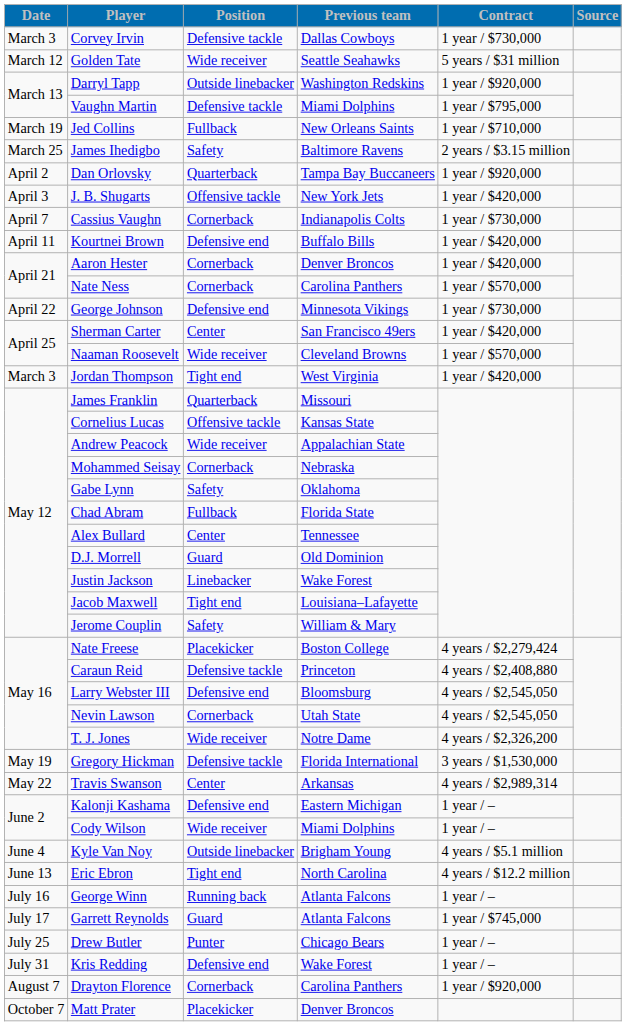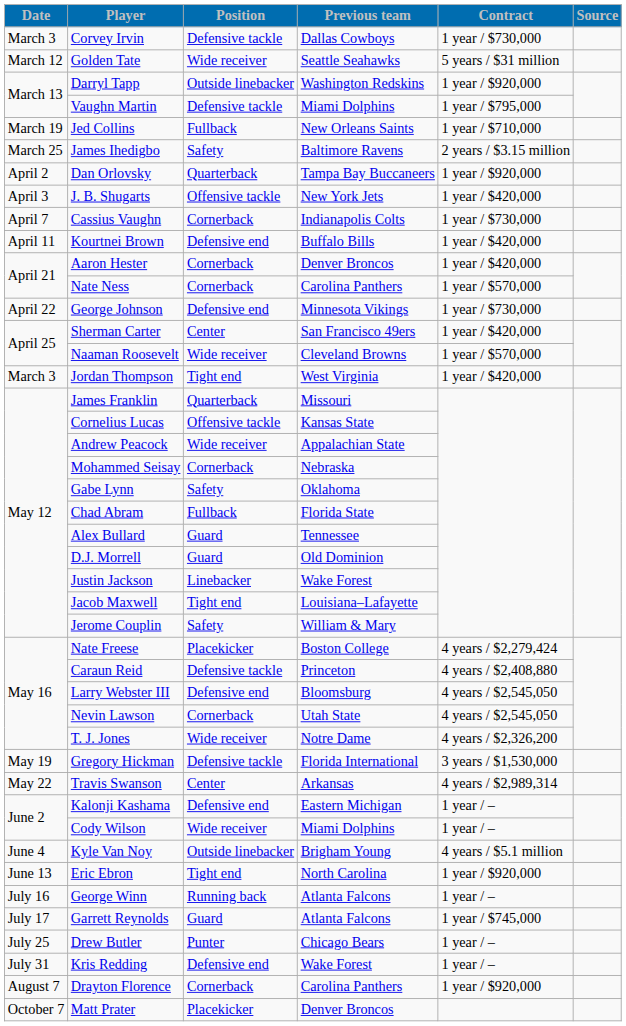 <table class="wikitable">
 <tr>
 <th style="background:#006DB0;color:silver">Date</th>
 <th style="background:#006DB0;color:silver">Player</th>
 <th style="background:#006DB0;color:silver">Position</th>
 <th style="background:#006DB0;color:silver">Previous team</th>
 <th style="background:#006DB0;color:silver">Contract</th>
 <th style="background:#006DB0;color:silver">Source</th>
 </tr>
 <tr>
 <td>March 3</td>
 <td><a href='#'>Corvey Irvin</a></td>
 <td><a href='#'>Defensive tackle</a></td>
 <td><a href='#'>Dallas Cowboys</a></td>
 <td>1 year / $730,000</td>
 <td></td>
 </tr>
 <tr>
 <td>March 12</td>
 <td><a href='#'>Golden Tate</a></td>
 <td><a href='#'>Wide receiver</a></td>
 <td><a href='#'>Seattle Seahawks</a></td>
 <td>5 years / $31 million</td>
 <td></td>
 </tr>
 <tr>
 <td rowspan="2">March 13</td>
 <td><a href='#'>Darryl Tapp</a></td>
 <td><a href='#'>Outside linebacker</a></td>
 <td><a href='#'>Washington Redskins</a></td>
 <td>1 year / $920,000</td>
 <td rowspan="2"></td>
 </tr>
 <tr>
 <td><a href='#'>Vaughn Martin</a></td>
 <td><a href='#'>Defensive tackle</a></td>
 <td><a href='#'>Miami Dolphins</a></td>
 <td>1 year / $795,000</td>
 </tr>
 <tr>
 <td>March 19</td>
 <td><a href='#'>Jed Collins</a></td>
 <td><a href='#'>Fullback</a></td>
 <td><a href='#'>New Orleans Saints</a></td>
 <td>1 year / $710,000</td>
 <td></td>
 </tr>
 <tr>
 <td>March 25</td>
 <td><a href='#'>James Ihedigbo</a></td>
 <td><a href='#'>Safety</a></td>
 <td><a href='#'>Baltimore Ravens</a></td>
 <td>2 years / $3.15 million</td>
 <td></td>
 </tr>
 <tr>
 <td>April 2</td>
 <td><a href='#'>Dan Orlovsky</a></td>
 <td><a href='#'>Quarterback</a></td>
 <td><a href='#'>Tampa Bay Buccaneers</a></td>
 <td>1 year / $920,000</td>
 <td></td>
 </tr>
 <tr>
 <td>April 3</td>
 <td><a href='#'>J. B. Shugarts</a></td>
 <td><a href='#'>Offensive tackle</a></td>
 <td><a href='#'>New York Jets</a></td>
 <td>1 year / $420,000</td>
 <td></td>
 </tr>
 <tr>
 <td>April 7</td>
 <td><a href='#'>Cassius Vaughn</a></td>
 <td><a href='#'>Cornerback</a></td>
 <td><a href='#'>Indianapolis Colts</a></td>
 <td>1 year / $730,000</td>
 <td></td>
 </tr>
 <tr>
 <td>April 11</td>
 <td><a href='#'>Kourtnei Brown</a></td>
 <td><a href='#'>Defensive end</a></td>
 <td><a href='#'>Buffalo Bills</a></td>
 <td>1 year / $420,000</td>
 <td></td>
 </tr>
 <tr>
 <td rowspan="2">April 21</td>
 <td><a href='#'>Aaron Hester</a></td>
 <td><a href='#'>Cornerback</a></td>
 <td><a href='#'>Denver Broncos</a></td>
 <td>1 year / $420,000</td>
 <td rowspan="2"></td>
 </tr>
 <tr>
 <td><a href='#'>Nate Ness</a></td>
 <td><a href='#'>Cornerback</a></td>
 <td><a href='#'>Carolina Panthers</a></td>
 <td>1 year / $570,000</td>
 </tr>
 <tr>
 <td>April 22</td>
 <td><a href='#'>George Johnson</a></td>
 <td><a href='#'>Defensive end</a></td>
 <td><a href='#'>Minnesota Vikings</a></td>
 <td>1 year / $730,000</td>
 <td></td>
 </tr>
 <tr>
 <td rowspan="2">April 25</td>
 <td><a href='#'>Sherman Carter</a></td>
 <td><a href='#'>Center</a></td>
 <td><a href='#'>San Francisco 49ers</a></td>
 <td>1 year / $420,000</td>
 <td rowspan="2"></td>
 </tr>
 <tr>
 <td><a href='#'>Naaman Roosevelt</a></td>
 <td><a href='#'>Wide receiver</a></td>
 <td><a href='#'>Cleveland Browns</a></td>
 <td>1 year / $570,000</td>
 </tr>
 <tr>
 <td>March 3</td>
 <td><a href='#'>Jordan Thompson</a></td>
 <td><a href='#'>Tight end</a></td>
 <td><a href='#'>West Virginia</a></td>
 <td>1 year / $420,000</td>
 <td></td>
 </tr>
 <tr>
 <td rowspan="11">May 12</td>
 <td><a href='#'>James Franklin</a></td>
 <td><a href='#'>Quarterback</a></td>
 <td><a href='#'>Missouri</a></td>
 <td rowspan="11"></td>
 <td rowspan="11"></td>
 </tr>
 <tr>
 <td><a href='#'>Cornelius Lucas</a></td>
 <td><a href='#'>Offensive tackle</a></td>
 <td><a href='#'>Kansas State</a></td>
 </tr>
 <tr>
 <td><a href='#'>Andrew Peacock</a></td>
 <td><a href='#'>Wide receiver</a></td>
 <td><a href='#'>Appalachian State</a></td>
 </tr>
 <tr>
 <td><a href='#'>Mohammed Seisay</a></td>
 <td><a href='#'>Cornerback</a></td>
 <td><a href='#'>Nebraska</a></td>
 </tr>
 <tr>
 <td><a href='#'>Gabe Lynn</a></td>
 <td><a href='#'>Safety</a></td>
 <td><a href='#'>Oklahoma</a></td>
 </tr>
 <tr>
 <td><a href='#'>Chad Abram</a></td>
 <td><a href='#'>Fullback</a></td>
 <td><a href='#'>Florida State</a></td>
 </tr>
 <tr>
 <td><a href='#'>Alex Bullard</a></td>
-<td><a href='#'>Center</a></td>
+<td><a href='#'>Guard</a></td>
 <td><a href='#'>Tennessee</a></td>
 </tr>
 <tr>
 <td><a href='#'>D.J. Morrell</a></td>
 <td><a href='#'>Guard</a></td>
 <td><a href='#'>Old Dominion</a></td>
 </tr>
 <tr>
 <td><a href='#'>Justin Jackson</a></td>
 <td><a href='#'>Linebacker</a></td>
 <td><a href='#'>Wake Forest</a></td>
 </tr>
 <tr>
 <td><a href='#'>Jacob Maxwell</a></td>
 <td><a href='#'>Tight end</a></td>
 <td><a href='#'>Louisiana–Lafayette</a></td>
 </tr>
 <tr>
 <td><a href='#'>Jerome Couplin</a></td>
 <td><a href='#'>Safety</a></td>
 <td><a href='#'>William & Mary</a></td>
 </tr>
 <tr>
 <td rowspan="5">May 16</td>
 <td><a href='#'>Nate Freese</a></td>
 <td><a href='#'>Placekicker</a></td>
 <td><a href='#'>Boston College</a></td>
 <td>4 years / $2,279,424</td>
 <td rowspan="5"></td>
 </tr>
 <tr>
 <td><a href='#'>Caraun Reid</a></td>
 <td><a href='#'>Defensive tackle</a></td>
 <td><a href='#'>Princeton</a></td>
 <td>4 years / $2,408,880</td>
 </tr>
 <tr>
 <td><a href='#'>Larry Webster III</a></td>
 <td><a href='#'>Defensive end</a></td>
 <td><a href='#'>Bloomsburg</a></td>
 <td>4 years / $2,545,050</td>
 </tr>
 <tr>
 <td><a href='#'>Nevin Lawson</a></td>
 <td><a href='#'>Cornerback</a></td>
 <td><a href='#'>Utah State</a></td>
 <td>4 years / $2,545,050</td>
 </tr>
 <tr>
 <td><a href='#'>T. J. Jones</a></td>
 <td><a href='#'>Wide receiver</a></td>
 <td><a href='#'>Notre Dame</a></td>
 <td>4 years / $2,326,200</td>
 </tr>
 <tr>
 <td>May 19</td>
 <td><a href='#'>Gregory Hickman</a></td>
 <td><a href='#'>Defensive tackle</a></td>
 <td><a href='#'>Florida International</a></td>
 <td>3 years / $1,530,000</td>
 <td></td>
 </tr>
 <tr>
 <td>May 22</td>
 <td><a href='#'>Travis Swanson</a></td>
 <td><a href='#'>Center</a></td>
 <td><a href='#'>Arkansas</a></td>
 <td>4 years / $2,989,314</td>
 <td></td>
 </tr>
 <tr>
 <td rowspan="2">June 2</td>
 <td><a href='#'>Kalonji Kashama</a></td>
 <td><a href='#'>Defensive end</a></td>
 <td><a href='#'>Eastern Michigan</a></td>
 <td>1 year / –</td>
 <td rowspan="2"></td>
 </tr>
 <tr>
 <td><a href='#'>Cody Wilson</a></td>
 <td><a href='#'>Wide receiver</a></td>
 <td><a href='#'>Miami Dolphins</a></td>
 <td>1 year / –</td>
 </tr>
 <tr>
 <td>June 4</td>
 <td><a href='#'>Kyle Van Noy</a></td>
 <td><a href='#'>Outside linebacker</a></td>
 <td><a href='#'>Brigham Young</a></td>
 <td>4 years / $5.1 million</td>
 <td></td>
 </tr>
 <tr>
 <td>June 13</td>
 <td><a href='#'>Eric Ebron</a></td>
 <td><a href='#'>Tight end</a></td>
 <td><a href='#'>North Carolina</a></td>
-<td>4 years / $12.2 million</td>
+<td>1 year / $920,000</td>
 <td></td>
 </tr>
 <tr>
 <td>July 16</td>
 <td><a href='#'>George Winn</a></td>
 <td><a href='#'>Running back</a></td>
 <td><a href='#'>Atlanta Falcons</a></td>
 <td>1 year / –</td>
 <td></td>
 </tr>
 <tr>
 <td>July 17</td>
 <td><a href='#'>Garrett Reynolds</a></td>
 <td><a href='#'>Guard</a></td>
 <td><a href='#'>Atlanta Falcons</a></td>
 <td>1 year / $745,000</td>
 <td></td>
 </tr>
 <tr>
 <td>July 25</td>
 <td><a href='#'>Drew Butler</a></td>
 <td><a href='#'>Punter</a></td>
 <td><a href='#'>Chicago Bears</a></td>
 <td>1 year / –</td>
 <td></td>
 </tr>
 <tr>
 <td>July 31</td>
 <td><a href='#'>Kris Redding</a></td>
 <td><a href='#'>Defensive end</a></td>
 <td><a href='#'>Wake Forest</a></td>
 <td>1 year / –</td>
 <td></td>
 </tr>
 <tr>
 <td>August 7</td>
 <td><a href='#'>Drayton Florence</a></td>
 <td><a href='#'>Cornerback</a></td>
 <td><a href='#'>Carolina Panthers</a></td>
 <td>1 year / $920,000</td>
 <td></td>
 </tr>
 <tr>
 <td>October 7</td>
 <td><a href='#'>Matt Prater</a></td>
 <td><a href='#'>Placekicker</a></td>
 <td><a href='#'>Denver Broncos</a></td>
 <td></td>
 <td></td>
 </tr>
 </table>
